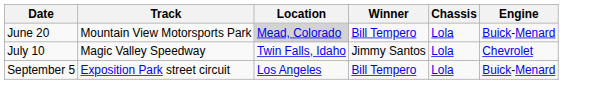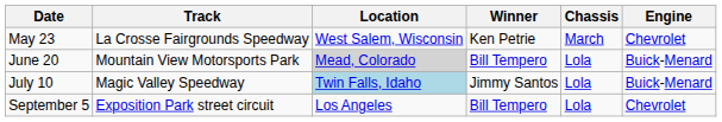 <table class="wikitable" style="font-size: 95%;">
 <tr>
 <th>Date</th>
 <th>Track</th>
 <th>Location</th>
 <th>Winner</th>
 <th>Chassis</th>
 <th>Engine</th>
+</tr>
+<tr>
+<td>May 23</td>
+<td>La Crosse Fairgrounds Speedway</td>
+<td><a href='#'>West Salem, Wisconsin</a></td>
+<td>Ken Petrie</td>
+<td><a href='#'>March</a></td>
+<td><a href='#'>Chevrolet</a></td>
 </tr>
 <tr>
 <td>June 20</td>
 <td>Mountain View Motorsports Park</td>
 <td style="background: lightgrey;"><a href='#'>Mead, Colorado</a></td>
 <td><a href='#'>Bill Tempero</a></td>
 <td><a href='#'>Lola</a></td>
 <td><a href='#'>Buick</a>-<a href='#'>Menard</a></td>
 </tr>
 <tr>
 <td>July 10</td>
 <td>Magic Valley Speedway</td>
-<td><a href='#'>Twin Falls, Idaho</a></td>
+<td style="background: lightblue;"><a href='#'>Twin Falls, Idaho</a></td>
 <td>Jimmy Santos</td>
 <td><a href='#'>Lola</a></td>
-<td><a href='#'>Chevrolet</a></td>
+<td><a href='#'>Buick</a>-<a href='#'>Menard</a></td>
 </tr>
 <tr>
 <td>September 5</td>
 <td><a href='#'>Exposition Park</a> street circuit</td>
 <td><a href='#'>Los Angeles</a></td>
 <td><a href='#'>Bill Tempero</a></td>
 <td><a href='#'>Lola</a></td>
-<td><a href='#'>Buick</a>-<a href='#'>Menard</a></td>
+<td><a href='#'>Chevrolet</a></td>
 </tr>
 </table>
